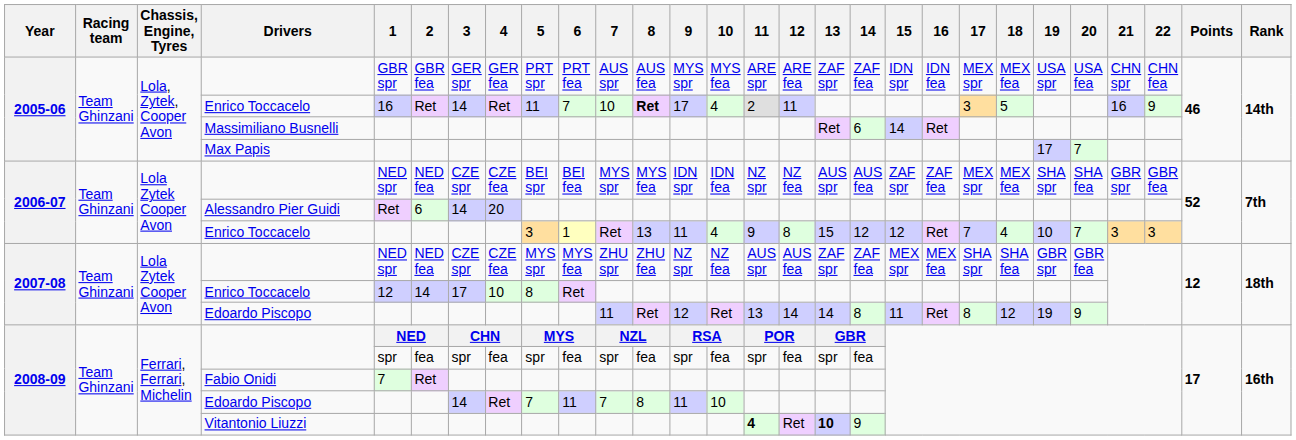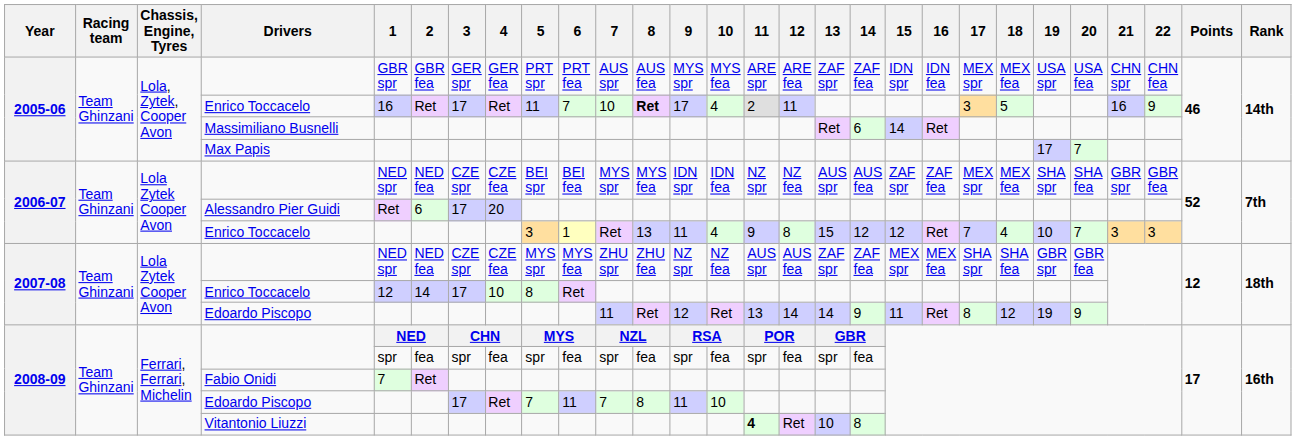 <table class="wikitable" style="font-size: 85%">
 <tr>
 <th>Year</th>
 <th width="4%">Racing<br>team</th>
 <th width="4%">Chassis,<br>Engine,<br>Tyres</th>
 <th>Drivers</th>
 <th width="2%">1</th>
 <th width="2%">2</th>
 <th width="2%">3</th>
 <th width="2%">4</th>
 <th width="2%">5</th>
 <th width="2%">6</th>
 <th width="2%">7</th>
 <th width="2%">8</th>
 <th width="2%">9</th>
 <th width="2%">10</th>
 <th width="2%">11</th>
 <th width="2%">12</th>
 <th width="2%">13</th>
 <th width="2%">14</th>
 <th width="2%">15</th>
 <th width="2%">16</th>
 <th width="2%">17</th>
 <th width="2%">18</th>
 <th width="2%">19</th>
 <th width="2%">20</th>
 <th width="2%">21</th>
 <th width="2%">22</th>
 <th>Points</th>
 <th>Rank</th>
 </tr>
 <tr>
 <th rowspan=4><a href='#'>2005-06</a></th>
 <td rowspan=4><a href='#'>Team Ghinzani</a></td>
 <td rowspan=4><a href='#'>Lola</a>,<br><a href='#'>Zytek</a>,<br><a href='#'>Cooper Avon</a></td>
 <td></td>
 <td><a href='#'>GBR spr</a></td>
 <td><a href='#'>GBR fea</a></td>
 <td><a href='#'>GER spr</a></td>
 <td><a href='#'>GER fea</a></td>
 <td><a href='#'>PRT spr</a></td>
 <td><a href='#'>PRT fea</a></td>
 <td><a href='#'>AUS spr</a></td>
 <td><a href='#'>AUS fea</a></td>
 <td><a href='#'>MYS spr</a></td>
 <td><a href='#'>MYS fea</a></td>
 <td><a href='#'>ARE spr</a></td>
 <td><a href='#'>ARE fea</a></td>
 <td><a href='#'>ZAF spr</a></td>
 <td><a href='#'>ZAF fea</a></td>
 <td><a href='#'>IDN spr</a></td>
 <td><a href='#'>IDN fea</a></td>
 <td><a href='#'>MEX spr</a></td>
 <td><a href='#'>MEX fea</a></td>
 <td><a href='#'>USA spr</a></td>
 <td><a href='#'>USA fea</a></td>
 <td><a href='#'>CHN spr</a></td>
 <td><a href='#'>CHN fea</a></td>
 <td rowspan=4><strong>46</strong></td>
 <td rowspan=4><strong>14th</strong></td>
 </tr>
 <tr>
 <td><a href='#'>Enrico Toccacelo</a></td>
 <td style="background:#CFCFFF;">16</td>
 <td style="background:#EFCFFF;">Ret</td>
-<td style="background:#CFCFFF;">14</td>
+<td style="background:#CFCFFF;">17</td>
 <td style="background:#EFCFFF;">Ret</td>
 <td style="background:#CFCFFF;">11</td>
 <td style="background:#DFFFDF;">7</td>
 <td style="background:#DFFFDF;">10</td>
 <td style="background:#EFCFFF;"><strong>Ret</strong></td>
 <td style="background:#CFCFFF;">17</td>
 <td style="background:#DFFFDF;">4</td>
 <td style="background:#DFDFDF;">2</td>
 <td style="background:#CFCFFF;">11</td>
 <td></td>
 <td></td>
 <td></td>
 <td></td>
 <td style="background:#FFDF9F;">3</td>
 <td style="background:#DFFFDF;">5</td>
 <td></td>
 <td></td>
 <td style="background:#CFCFFF;">16</td>
 <td style="background:#DFFFDF;">9</td>
 </tr>
 <tr>
 <td><a href='#'>Massimiliano Busnelli</a></td>
 <td></td>
 <td></td>
 <td></td>
 <td></td>
 <td></td>
 <td></td>
 <td></td>
 <td></td>
 <td></td>
 <td></td>
 <td></td>
 <td></td>
 <td style="background:#EFCFFF;">Ret</td>
 <td style="background:#DFFFDF;">6</td>
 <td style="background:#CFCFFF;">14</td>
 <td style="background:#EFCFFF;">Ret</td>
 <td></td>
 <td></td>
 <td></td>
 <td></td>
 <td></td>
 <td></td>
 </tr>
 <tr>
 <td><a href='#'>Max Papis</a></td>
 <td></td>
 <td></td>
 <td></td>
 <td></td>
 <td></td>
 <td></td>
 <td></td>
 <td></td>
 <td></td>
 <td></td>
 <td></td>
 <td></td>
 <td></td>
 <td></td>
 <td></td>
 <td></td>
 <td></td>
 <td></td>
 <td style="background:#CFCFFF;">17</td>
 <td style="background:#DFFFDF;">7</td>
 <td></td>
 <td></td>
 </tr>
 <tr>
 <th rowspan=3><a href='#'>2006-07</a></th>
 <td rowspan=3><a href='#'>Team Ghinzani</a></td>
 <td rowspan=3><a href='#'>Lola</a><br><a href='#'>Zytek</a><br><a href='#'>Cooper Avon</a></td>
 <td></td>
 <td><a href='#'>NED spr</a></td>
 <td><a href='#'>NED fea</a></td>
 <td><a href='#'>CZE spr</a></td>
 <td><a href='#'>CZE fea</a></td>
 <td><a href='#'>BEI spr</a></td>
 <td><a href='#'>BEI fea</a></td>
 <td><a href='#'>MYS spr</a></td>
 <td><a href='#'>MYS fea</a></td>
 <td><a href='#'>IDN spr</a></td>
 <td><a href='#'>IDN fea</a></td>
 <td><a href='#'>NZ spr</a></td>
 <td><a href='#'>NZ fea</a></td>
 <td><a href='#'>AUS spr</a></td>
 <td><a href='#'>AUS fea</a></td>
 <td><a href='#'>ZAF spr</a></td>
 <td><a href='#'>ZAF fea</a></td>
 <td><a href='#'>MEX spr</a></td>
 <td><a href='#'>MEX fea</a></td>
 <td><a href='#'>SHA spr</a></td>
 <td><a href='#'>SHA fea</a></td>
 <td><a href='#'>GBR spr</a></td>
 <td><a href='#'>GBR fea</a></td>
 <td rowspan=3><strong>52</strong></td>
 <td rowspan=3><strong>7th</strong></td>
 </tr>
 <tr>
 <td><a href='#'>Alessandro Pier Guidi</a></td>
 <td style="background:#EFCFFF;">Ret</td>
 <td style="background:#DFFFDF;">6</td>
-<td style="background:#CFCFFF;">14</td>
+<td style="background:#CFCFFF;">17</td>
 <td style="background:#CFCFFF;">20</td>
 <td></td>
 <td></td>
 <td></td>
 <td></td>
 <td></td>
 <td></td>
 <td></td>
 <td></td>
 <td></td>
 <td></td>
 <td></td>
 <td></td>
 <td></td>
 <td></td>
 <td></td>
 <td></td>
 <td></td>
 <td></td>
 </tr>
 <tr>
 <td><a href='#'>Enrico Toccacelo</a></td>
 <td></td>
 <td></td>
 <td></td>
 <td></td>
 <td style="background:#FFDF9F;">3</td>
 <td style="background:#FFFFBF;">1</td>
 <td style="background:#EFCFFF;">Ret</td>
 <td style="background:#CFCFFF;">13</td>
 <td style="background:#CFCFFF;">11</td>
 <td style="background:#DFFFDF;">4</td>
 <td style="background:#CFCFFF;">9</td>
 <td style="background:#DFFFDF;">8</td>
 <td style="background:#CFCFFF;">15</td>
 <td style="background:#CFCFFF;">12</td>
 <td style="background:#CFCFFF;">12</td>
 <td style="background:#EFCFFF;">Ret</td>
 <td style="background:#CFCFFF;">7</td>
 <td style="background:#DFFFDF;">4</td>
 <td style="background:#CFCFFF;">10</td>
 <td style="background:#DFFFDF;">7</td>
 <td style="background:#FFDF9F;">3</td>
 <td style="background:#FFDF9F;">3</td>
 </tr>
 <tr>
 <th rowspan=3><a href='#'>2007-08</a></th>
 <td rowspan=3><a href='#'>Team Ghinzani</a></td>
 <td rowspan=3><a href='#'>Lola</a><br><a href='#'>Zytek</a><br><a href='#'>Cooper Avon</a></td>
 <td></td>
 <td><a href='#'>NED spr</a></td>
 <td><a href='#'>NED fea</a></td>
 <td><a href='#'>CZE spr</a></td>
 <td><a href='#'>CZE fea</a></td>
 <td><a href='#'>MYS spr</a></td>
 <td><a href='#'>MYS fea</a></td>
 <td><a href='#'>ZHU spr</a></td>
 <td><a href='#'>ZHU fea</a></td>
 <td><a href='#'>NZ spr</a></td>
 <td><a href='#'>NZ fea</a></td>
 <td><a href='#'>AUS spr</a></td>
 <td><a href='#'>AUS fea</a></td>
 <td><a href='#'>ZAF spr</a></td>
 <td><a href='#'>ZAF fea</a></td>
 <td><a href='#'>MEX spr</a></td>
 <td><a href='#'>MEX fea</a></td>
 <td><a href='#'>SHA spr</a></td>
 <td><a href='#'>SHA fea</a></td>
 <td><a href='#'>GBR spr</a></td>
 <td><a href='#'>GBR fea</a></td>
 <td colspan=2 rowspan=3></td>
 <td rowspan=3><strong>12</strong></td>
 <td rowspan=3><strong>18th</strong></td>
 </tr>
 <tr>
 <td><a href='#'>Enrico Toccacelo</a></td>
 <td style="background:#CFCFFF;">12</td>
 <td style="background:#CFCFFF;">14</td>
 <td style="background:#CFCFFF;">17</td>
 <td style="background:#DFFFDF;">10</td>
 <td style="background:#DFFFDF;">8</td>
 <td style="background:#EFCFFF;">Ret</td>
 <td></td>
 <td></td>
 <td></td>
 <td></td>
 <td></td>
 <td></td>
 <td></td>
 <td></td>
 <td></td>
 <td></td>
 <td></td>
 <td></td>
 <td></td>
 <td></td>
 </tr>
 <tr>
 <td><a href='#'>Edoardo Piscopo</a></td>
 <td></td>
 <td></td>
 <td></td>
 <td></td>
 <td></td>
 <td></td>
 <td style="background:#CFCFFF;">11</td>
 <td style="background:#EFCFFF;">Ret</td>
 <td style="background:#CFCFFF;">12</td>
 <td style="background:#EFCFFF;">Ret</td>
 <td style="background:#CFCFFF;">13</td>
 <td style="background:#CFCFFF;">14</td>
 <td style="background:#CFCFFF;">14</td>
-<td style="background:#DFFFDF;">8</td>
+<td style="background:#DFFFDF;">9</td>
 <td style="background:#CFCFFF;">11</td>
 <td style="background:#EFCFFF;">Ret</td>
 <td style="background:#DFFFDF;">8</td>
 <td style="background:#CFCFFF;">12</td>
 <td style="background:#CFCFFF;">19</td>
 <td style="background:#DFFFDF;">9<br></td>
 </tr>
 <tr>
 <th rowspan=5><a href='#'>2008-09</a></th>
 <td rowspan=5><a href='#'>Team Ghinzani</a></td>
 <td rowspan=5><a href='#'>Ferrari</a>,<br><a href='#'>Ferrari</a>,<br><a href='#'>Michelin</a></td>
 <td rowspan=2></td>
 <th colspan=2><a href='#'>NED</a></th>
 <th colspan=2><a href='#'>CHN</a></th>
 <th colspan=2><a href='#'>MYS</a></th>
 <th colspan=2><a href='#'>NZL</a></th>
 <th colspan=2><a href='#'>RSA</a></th>
 <th colspan=2><a href='#'>POR</a></th>
 <th colspan=2><a href='#'>GBR</a></th>
 <td colspan=8 rowspan=5></td>
 <td rowspan=5><strong>17</strong></td>
 <td rowspan=5><strong>16th</strong></td>
 </tr>
 <tr>
 <td>spr</td>
 <td>fea</td>
 <td>spr</td>
 <td>fea</td>
 <td>spr</td>
 <td>fea</td>
 <td>spr</td>
 <td>fea</td>
 <td>spr</td>
 <td>fea</td>
 <td>spr</td>
 <td>fea</td>
 <td>spr</td>
 <td>fea</td>
 </tr>
 <tr>
 <td><a href='#'>Fabio Onidi</a></td>
 <td style="background:#DFFFDF;">7</td>
 <td style="background:#EFCFFF;">Ret</td>
 <td></td>
 <td></td>
 <td></td>
 <td></td>
 <td></td>
 <td></td>
 <td></td>
 <td></td>
 <td></td>
 <td></td>
 <td></td>
 <td></td>
 </tr>
 <tr>
 <td><a href='#'>Edoardo Piscopo</a></td>
 <td></td>
 <td></td>
-<td style="background:#CFCFFF;">14</td>
+<td style="background:#CFCFFF;">17</td>
 <td style="background:#EFCFFF;">Ret</td>
 <td style="background:#DFFFDF;">7</td>
 <td style="background:#CFCFFF;">11</td>
 <td style="background:#DFFFDF;">7</td>
 <td style="background:#DFFFDF;">8</td>
 <td style="background:#CFCFFF;">11</td>
 <td style="background:#DFFFDF;">10</td>
 <td></td>
 <td></td>
 <td></td>
 <td></td>
 </tr>
 <tr>
 <td><a href='#'>Vitantonio Liuzzi</a></td>
 <td></td>
 <td></td>
 <td></td>
 <td></td>
 <td></td>
 <td></td>
 <td></td>
 <td></td>
 <td></td>
 <td></td>
 <td style="background:#DFFFDF;"><strong>4</strong></td>
 <td style="background:#EFCFFF;">Ret</td>
-<td style="background:#CFCFFF;"><strong>10</strong></td>
-<td style="background:#DFFFDF;">9</td>
+<td style="background:#CFCFFF;">10</td>
+<td style="background:#DFFFDF;">8</td>
 </tr>
 </table>
